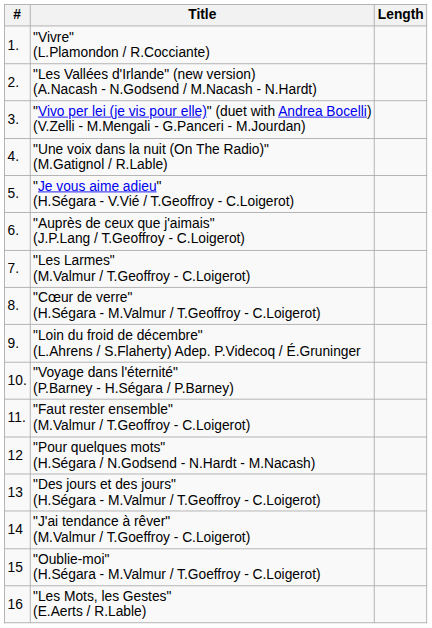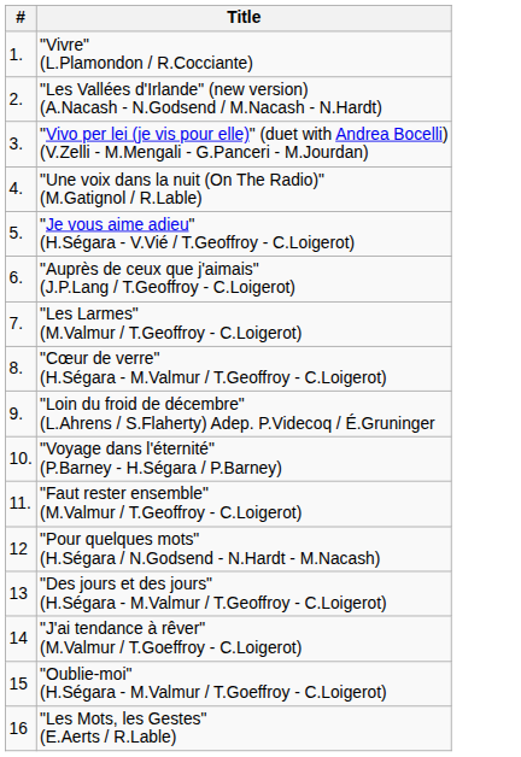 <table class="wikitable">
 <tr>
 <th>#</th>
 <th>Title</th>
-<th>Length</th>
 </tr>
 <tr>
 <td>1.</td>
 <td>"Vivre" <br>(L.Plamondon / R.Cocciante)</td>
-<td></td>
 </tr>
 <tr>
 <td>2.</td>
 <td>"Les Vallées d'Irlande" (new version) <br>(A.Nacash - N.Godsend / M.Nacash - N.Hardt)</td>
-<td></td>
 </tr>
 <tr>
 <td>3.</td>
 <td>"<a href='#'>Vivo per lei (je vis pour elle)</a>" (duet with <a href='#'>Andrea Bocelli</a>)<br>(V.Zelli - M.Mengali - G.Panceri - M.Jourdan)</td>
-<td></td>
 </tr>
 <tr>
 <td>4.</td>
 <td>"Une voix dans la nuit (On The Radio)" <br>(M.Gatignol / R.Lable)</td>
-<td></td>
 </tr>
 <tr>
 <td>5.</td>
 <td>"<a href='#'>Je vous aime adieu</a>" <br>(H.Ségara - V.Vié / T.Geoffroy - C.Loigerot)</td>
-<td></td>
 </tr>
 <tr>
 <td>6.</td>
 <td>"Auprès de ceux que j'aimais" <br>(J.P.Lang / T.Geoffroy - C.Loigerot)</td>
-<td></td>
 </tr>
 <tr>
 <td>7.</td>
 <td>"Les Larmes" <br>(M.Valmur / T.Geoffroy - C.Loigerot)</td>
-<td></td>
 </tr>
 <tr>
 <td>8.</td>
 <td>"Cœur de verre" <br>(H.Ségara - M.Valmur / T.Geoffroy - C.Loigerot)</td>
-<td></td>
 </tr>
 <tr>
 <td>9.</td>
 <td>"Loin du froid de décembre" <br>(L.Ahrens / S.Flaherty) Adep. P.Videcoq / É.Gruninger</td>
-<td></td>
 </tr>
 <tr>
 <td>10.</td>
 <td>"Voyage dans l'éternité" <br>(P.Barney - H.Ségara / P.Barney)</td>
-<td></td>
 </tr>
 <tr>
 <td>11.</td>
 <td>"Faut rester ensemble" <br>(M.Valmur / T.Geoffroy - C.Loigerot)</td>
-<td></td>
 </tr>
 <tr>
 <td>12</td>
 <td>"Pour quelques mots" <br>(H.Ségara / N.Godsend - N.Hardt - M.Nacash)</td>
-<td></td>
 </tr>
 <tr>
 <td>13</td>
 <td>"Des jours et des jours" <br>(H.Ségara - M.Valmur / T.Geoffroy - C.Loigerot)</td>
-<td></td>
 </tr>
 <tr>
 <td>14</td>
 <td>"J'ai tendance à rêver" <br>(M.Valmur / T.Goeffroy - C.Loigerot)</td>
-<td></td>
 </tr>
 <tr>
 <td>15</td>
 <td>"Oublie-moi" <br>(H.Ségara - M.Valmur / T.Goeffroy - C.Loigerot)</td>
-<td></td>
 </tr>
 <tr>
 <td>16</td>
 <td>"Les Mots, les Gestes" <br>(E.Aerts / R.Lable)</td>
-<td></td>
 </tr>
 </table>
